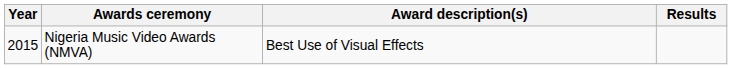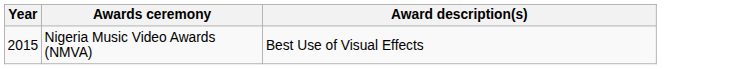 <table class="wikitable">
 <tr>
 <th>Year</th>
 <th width="250">Awards ceremony</th>
 <th width="450">Award description(s)</th>
-<th width="75">Results</th>
 </tr>
 <tr>
 <td rowspan="1">2015</td>
 <td>Nigeria Music Video Awards (NMVA)</td>
 <td>Best Use of Visual Effects</td>
-<td></td>
 </tr>
 </table>
